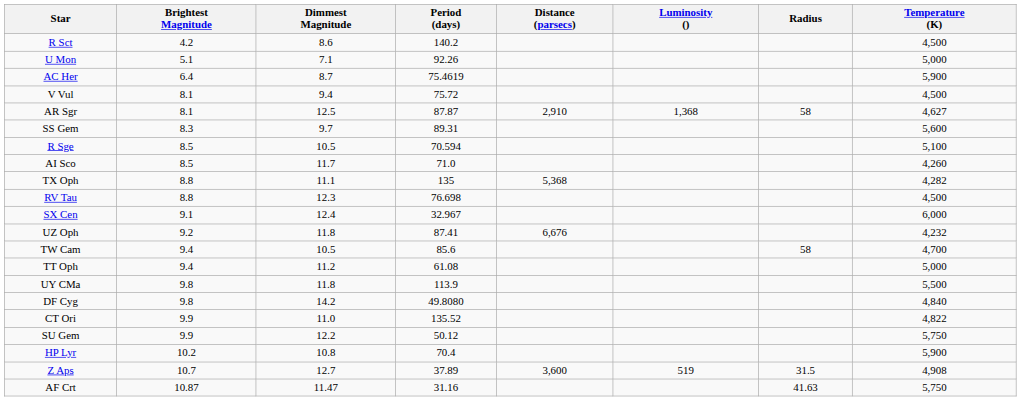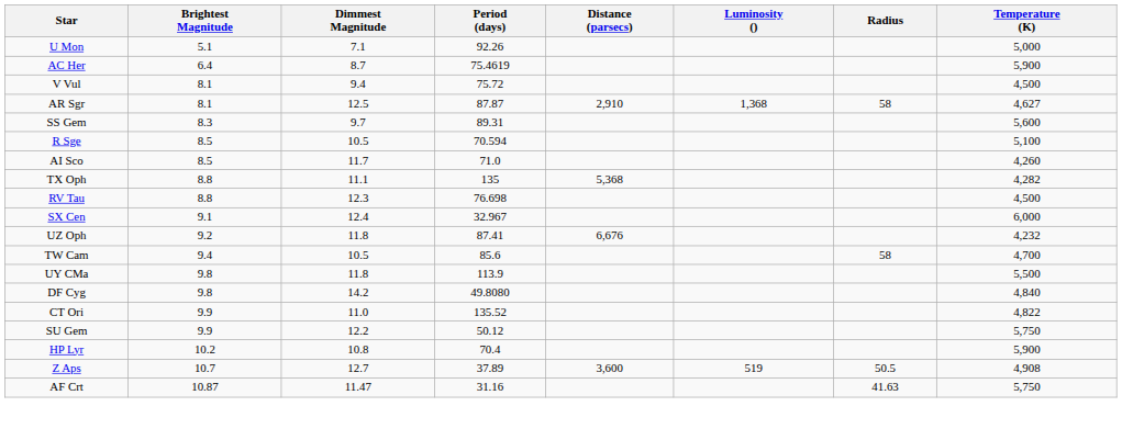 <table border="1" class="wikitable sortable" style="width:94%; text-align:center;">
 <tr ---->
 <th>Star<br></th>
 <th>Brightest<br><a href='#'>Magnitude</a></th>
 <th>Dimmest<br>Magnitude</th>
 <th>Period<br>(days)</th>
 <th>Distance<br>(<a href='#'>parsecs</a>)</th>
 <th><a href='#'>Luminosity</a><br>()</th>
 <th>Radius<br></th>
 <th><a href='#'>Temperature</a><br>(K)</th>
-</tr>
-<tr ---->
-<td><a href='#'>R Sct</a></td>
-<td>4.2</td>
-<td>8.6</td>
-<td>140.2</td>
-<td></td>
-<td></td>
-<td></td>
-<td>4,500</td>
 </tr>
 <tr ---->
 <td><a href='#'>U Mon</a></td>
 <td>5.1</td>
 <td>7.1</td>
 <td>92.26</td>
 <td></td>
 <td></td>
 <td></td>
 <td>5,000</td>
 </tr>
 <tr ---->
 <td><a href='#'>AC Her</a></td>
 <td>6.4</td>
 <td>8.7</td>
 <td>75.4619</td>
 <td></td>
 <td></td>
 <td></td>
 <td>5,900</td>
 </tr>
 <tr ---->
 <td>V Vul</td>
 <td>8.1</td>
 <td>9.4</td>
 <td>75.72</td>
 <td></td>
 <td></td>
 <td></td>
 <td>4,500</td>
 </tr>
 <tr ---->
 <td>AR Sgr</td>
 <td>8.1</td>
 <td>12.5</td>
 <td>87.87</td>
 <td>2,910</td>
 <td>1,368</td>
 <td>58</td>
 <td>4,627</td>
 </tr>
 <tr ---->
 <td>SS Gem</td>
 <td>8.3</td>
 <td>9.7</td>
 <td>89.31</td>
 <td></td>
 <td></td>
 <td></td>
 <td>5,600</td>
 </tr>
 <tr ---->
 <td><a href='#'>R Sge</a></td>
 <td>8.5</td>
 <td>10.5</td>
 <td>70.594</td>
 <td></td>
 <td></td>
 <td></td>
 <td>5,100</td>
 </tr>
 <tr ---->
 <td>AI Sco</td>
 <td>8.5</td>
 <td>11.7</td>
 <td>71.0</td>
 <td></td>
 <td></td>
 <td></td>
 <td>4,260</td>
 </tr>
 <tr ---->
 <td>TX Oph</td>
 <td>8.8</td>
 <td>11.1</td>
 <td>135</td>
 <td>5,368</td>
 <td></td>
 <td></td>
 <td>4,282</td>
 </tr>
 <tr ---->
 <td><a href='#'>RV Tau</a></td>
 <td>8.8</td>
 <td>12.3</td>
 <td>76.698</td>
 <td></td>
 <td></td>
 <td></td>
 <td>4,500</td>
 </tr>
 <tr ---->
 <td><a href='#'>SX Cen</a></td>
 <td>9.1</td>
 <td>12.4</td>
 <td>32.967</td>
 <td></td>
 <td></td>
 <td></td>
 <td>6,000</td>
 </tr>
 <tr ---->
 <td>UZ Oph</td>
 <td>9.2</td>
 <td>11.8</td>
 <td>87.41</td>
 <td>6,676</td>
 <td></td>
 <td></td>
 <td>4,232</td>
 </tr>
 <tr ---->
 <td>TW Cam</td>
 <td>9.4</td>
 <td>10.5</td>
 <td>85.6</td>
 <td></td>
 <td></td>
 <td>58</td>
 <td>4,700</td>
 </tr>
 <tr ---->
-<td>TT Oph</td>
-<td>9.4</td>
-<td>11.2</td>
-<td>61.08</td>
-<td></td>
-<td></td>
-<td></td>
-<td>5,000</td>
-</tr>
-<tr ---->
 <td>UY CMa</td>
 <td>9.8</td>
 <td>11.8</td>
 <td>113.9</td>
 <td></td>
 <td></td>
 <td></td>
 <td>5,500</td>
 </tr>
 <tr ---->
 <td>DF Cyg</td>
 <td>9.8</td>
 <td>14.2</td>
 <td>49.8080</td>
 <td></td>
 <td></td>
 <td></td>
 <td>4,840</td>
 </tr>
 <tr ---->
 <td>CT Ori</td>
 <td>9.9</td>
 <td>11.0</td>
 <td>135.52</td>
 <td></td>
 <td></td>
 <td></td>
 <td>4,822</td>
 </tr>
 <tr ---->
 <td>SU Gem</td>
 <td>9.9</td>
 <td>12.2</td>
 <td>50.12</td>
 <td></td>
 <td></td>
 <td></td>
 <td>5,750</td>
 </tr>
 <tr ---->
 <td><a href='#'>HP Lyr</a></td>
 <td>10.2</td>
 <td>10.8</td>
 <td>70.4</td>
 <td></td>
 <td></td>
 <td></td>
 <td>5,900</td>
 </tr>
 <tr ---->
 <td><a href='#'>Z Aps</a></td>
 <td>10.7</td>
 <td>12.7</td>
 <td>37.89</td>
 <td>3,600</td>
 <td>519</td>
-<td>31.5</td>
+<td>50.5</td>
 <td>4,908</td>
 </tr>
 <tr>
 <td>AF Crt</td>
 <td>10.87</td>
 <td>11.47</td>
 <td>31.16</td>
 <td></td>
 <td></td>
 <td>41.63</td>
 <td>5,750</td>
 </tr>
 </table>
